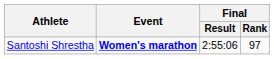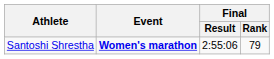 <table class="wikitable" style="font-size:90%">
 <tr>
 <th rowspan="2">Athlete</th>
 <th rowspan="2">Event</th>
 <th colspan="2">Final</th>
 </tr>
 <tr style="font-size:95%">
 <th>Result</th>
 <th>Rank</th>
 </tr>
 <tr align=center>
 <td align=left><a href='#'>Santoshi Shrestha</a></td>
 <td align=left><strong><a href='#'>Women's marathon</a></strong></td>
 <td>2:55:06</td>
-<td>97</td>
+<td>79</td>
 </tr>
 </table>
